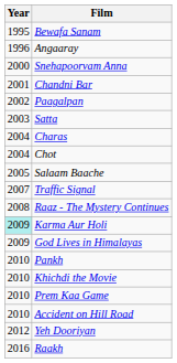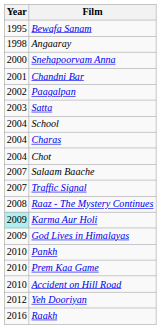 <table class="wikitable sortable">
 <tr>
 <th>Year</th>
 <th>Film</th>
 </tr>
 <tr>
 <td>1995</td>
 <td><em><a href='#'>Bewafa Sanam</a></em></td>
 </tr>
 <tr>
-<td>1996</td>
+<td>1998</td>
 <td><em>Angaaray </em></td>
 </tr>
 <tr>
 <td>2000</td>
 <td><em><a href='#'>Snehapoorvam Anna</a> </em></td>
 </tr>
 <tr>
 <td>2001</td>
 <td><em><a href='#'>Chandni Bar</a> </em></td>
 </tr>
 <tr>
 <td>2002</td>
 <td><em><a href='#'>Paagalpan</a> </em></td>
 </tr>
 <tr>
 <td>2003</td>
 <td><em><a href='#'>Satta</a> </em></td>
 </tr>
 <tr>
 <td>2004</td>
+<td><em>School </em></td>
+</tr>
+<tr>
+<td>2004</td>
 <td><em><a href='#'>Charas</a> </em></td>
 </tr>
 <tr>
 <td>2004</td>
 <td><em>Chot </em></td>
 </tr>
 <tr>
-<td>2005</td>
+<td>2007</td>
 <td><em>Salaam Baache</em></td>
 </tr>
 <tr>
 <td>2007</td>
 <td><em><a href='#'>Traffic Signal</a></em></td>
 </tr>
 <tr>
 <td>2008</td>
 <td><em><a href='#'>Raaz - The Mystery Continues</a> </em></td>
 </tr>
 <tr>
 <td style="background: paleturquoise;">2009</td>
 <td><em><a href='#'>Karma Aur Holi</a> </em></td>
 </tr>
 <tr>
 <td>2009</td>
 <td><em><a href='#'>God Lives in Himalayas</a>  </em></td>
 </tr>
 <tr>
 <td>2010</td>
 <td><em><a href='#'>Pankh</a>  </em></td>
 </tr>
 <tr>
 <td>2010</td>
-<td><em><a href='#'>Khichdi the Movie</a> </em></td>
-</tr>
-<tr>
-<td>2010</td>
 <td><em><a href='#'>Prem Kaa Game</a> </em></td>
 </tr>
 <tr>
 <td>2010</td>
 <td><em><a href='#'>Accident on Hill Road</a>  </em></td>
 </tr>
 <tr>
 <td>2012</td>
 <td><em><a href='#'>Yeh Dooriyan</a> </em></td>
 </tr>
 <tr>
 <td>2016</td>
 <td><em><a href='#'>Raakh</a></em></td>
 </tr>
 </table>
